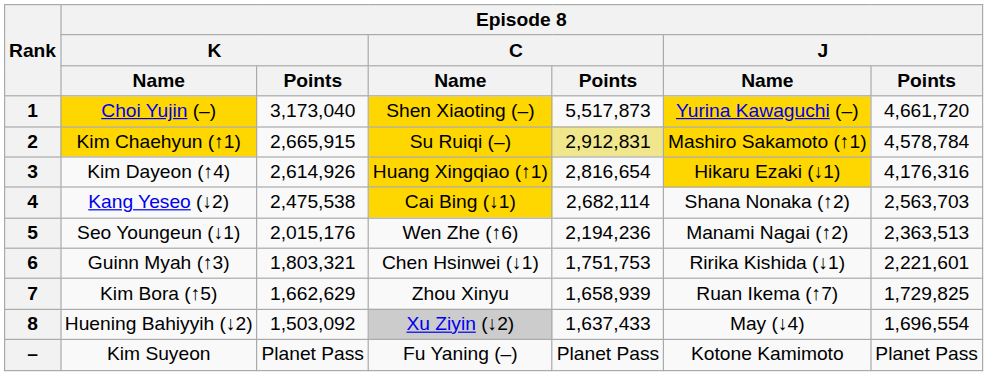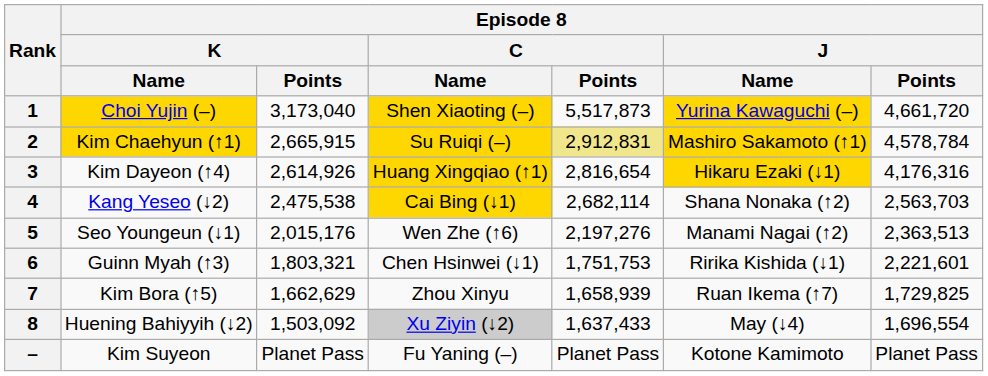 <table class="wikitable sortable" style="text-align:center">
 <tr>
 <th rowspan="3">Rank</th>
 <th colspan="6">Episode 8</th>
 </tr>
 <tr>
 <th colspan="2">K</th>
 <th colspan="2">C</th>
 <th colspan="2">J</th>
 </tr>
 <tr>
 <th>Name</th>
 <th>Points</th>
 <th>Name</th>
 <th>Points</th>
 <th>Name</th>
 <th>Points</th>
 </tr>
 <tr>
 <th>1</th>
 <td style="background:#FFD700"><a href='#'>Choi Yujin</a> (–)</td>
 <td>3,173,040</td>
 <td style="background:#FFD700">Shen Xiaoting (–)</td>
 <td>5,517,873</td>
 <td style="background:#FFD700"><a href='#'>Yurina Kawaguchi</a> (–)</td>
 <td>4,661,720</td>
 </tr>
 <tr>
 <th>2</th>
 <td style="background:#FFD700">Kim Chaehyun (↑1)</td>
 <td>2,665,915</td>
 <td style="background:#FFD700">Su Ruiqi (–)</td>
 <td style="background: khaki;">2,912,831</td>
 <td style="background:#FFD700">Mashiro Sakamoto (↑1)</td>
 <td>4,578,784</td>
 </tr>
 <tr>
 <th>3</th>
 <td>Kim Dayeon (↑4)</td>
 <td>2,614,926</td>
 <td style="background:#FFD700">Huang Xingqiao (↑1)</td>
 <td>2,816,654</td>
 <td style="background:#FFD700">Hikaru Ezaki (↓1)</td>
 <td>4,176,316</td>
 </tr>
 <tr>
 <th>4</th>
 <td><a href='#'>Kang Yeseo</a> (↓2)</td>
 <td>2,475,538</td>
 <td style="background:#FFD700">Cai Bing (↓1)</td>
 <td>2,682,114</td>
 <td>Shana Nonaka (↑2)</td>
 <td>2,563,703</td>
 </tr>
 <tr>
 <th>5</th>
 <td>Seo Youngeun (↓1)</td>
 <td>2,015,176</td>
 <td>Wen Zhe (↑6)</td>
-<td>2,194,236</td>
+<td>2,197,276</td>
 <td>Manami Nagai (↑2)</td>
 <td>2,363,513</td>
 </tr>
 <tr>
 <th>6</th>
 <td>Guinn Myah (↑3)</td>
 <td>1,803,321</td>
 <td>Chen Hsinwei (↓1)</td>
 <td>1,751,753</td>
 <td>Ririka Kishida (↓1)</td>
 <td>2,221,601</td>
 </tr>
 <tr>
 <th>7</th>
 <td>Kim Bora (↑5)</td>
 <td>1,662,629</td>
 <td>Zhou Xinyu</td>
 <td>1,658,939</td>
 <td>Ruan Ikema (↑7)</td>
 <td>1,729,825</td>
 </tr>
 <tr>
 <th>8</th>
 <td>Huening Bahiyyih (↓2)</td>
 <td>1,503,092</td>
 <td style="background:#CCCCCC"><a href='#'>Xu Ziyin</a> (↓2)</td>
 <td>1,637,433</td>
 <td>May (↓4)</td>
 <td>1,696,554</td>
 </tr>
 <tr>
 <th>–</th>
 <td>Kim Suyeon</td>
 <td>Planet Pass</td>
 <td>Fu Yaning (–)</td>
 <td>Planet Pass</td>
 <td>Kotone Kamimoto</td>
 <td>Planet Pass</td>
 </tr>
 </table>
